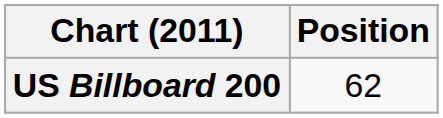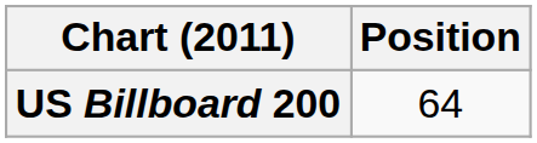 <table class="wikitable plainrowheaders" style="text-align:center">
 <tr>
 <th scope="col">Chart (2011)</th>
 <th scope="col">Position</th>
 </tr>
 <tr>
 <th scope="row">US <em>Billboard</em> 200</th>
-<td>62</td>
+<td>64</td>
 </tr>
 </table>
